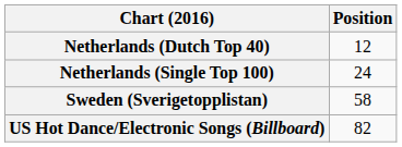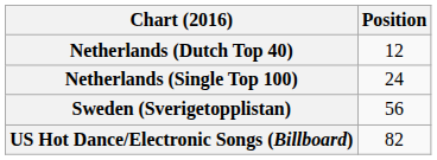 <table class="wikitable sortable plainrowheaders" style="text-align:center">
 <tr>
 <th scope="col">Chart (2016)</th>
 <th scope="col">Position</th>
 </tr>
 <tr>
 <th scope="row">Netherlands (Dutch Top 40)</th>
 <td>12</td>
 </tr>
 <tr>
 <th scope="row">Netherlands (Single Top 100)</th>
 <td>24</td>
 </tr>
 <tr>
 <th scope="row">Sweden (Sverigetopplistan)</th>
-<td>58</td>
+<td>56</td>
 </tr>
 <tr>
 <th scope="row">US Hot Dance/Electronic Songs (<em>Billboard</em>)</th>
 <td>82</td>
 </tr>
 </table>
